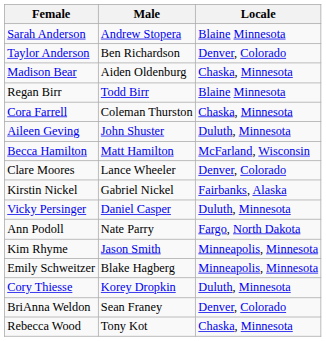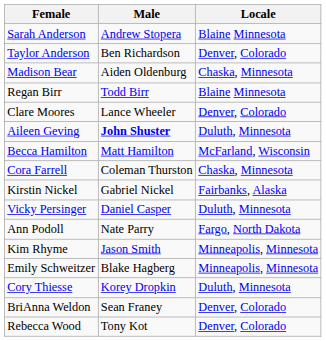 <table class="wikitable">
 <tr>
 <th scope="col">Female</th>
 <th scope="col">Male</th>
 <th scope="col">Locale</th>
 </tr>
 <tr>
 <td><a href='#'>Sarah Anderson</a></td>
 <td><a href='#'>Andrew Stopera</a></td>
 <td> <a href='#'>Blaine</a> <a href='#'>Minnesota</a></td>
 </tr>
 <tr>
 <td><a href='#'>Taylor Anderson</a></td>
 <td>Ben Richardson</td>
 <td> <a href='#'>Denver</a>, <a href='#'>Colorado</a></td>
 </tr>
 <tr>
 <td><a href='#'>Madison Bear</a></td>
 <td>Aiden Oldenburg</td>
 <td> <a href='#'>Chaska</a>, <a href='#'>Minnesota</a></td>
 </tr>
 <tr>
 <td>Regan Birr</td>
 <td><a href='#'>Todd Birr</a></td>
 <td> <a href='#'>Blaine</a> <a href='#'>Minnesota</a></td>
 </tr>
 <tr>
-<td><a href='#'>Cora Farrell</a></td>
-<td>Coleman Thurston</td>
-<td> <a href='#'>Chaska</a>, <a href='#'>Minnesota</a></td>
+<td>Clare Moores</td>
+<td>Lance Wheeler</td>
+<td> <a href='#'>Denver</a>, <a href='#'>Colorado</a></td>
 </tr>
 <tr>
 <td><a href='#'>Aileen Geving</a></td>
-<td><a href='#'>John Shuster</a></td>
+<td><strong><a href='#'>John Shuster</a></strong></td>
 <td> <a href='#'>Duluth</a>, <a href='#'>Minnesota</a></td>
 </tr>
 <tr>
 <td><a href='#'>Becca Hamilton</a></td>
 <td><a href='#'>Matt Hamilton</a></td>
 <td> <a href='#'>McFarland</a>, <a href='#'>Wisconsin</a></td>
 </tr>
 <tr>
-<td>Clare Moores</td>
-<td>Lance Wheeler</td>
-<td> <a href='#'>Denver</a>, <a href='#'>Colorado</a></td>
+<td><a href='#'>Cora Farrell</a></td>
+<td>Coleman Thurston</td>
+<td> <a href='#'>Chaska</a>, <a href='#'>Minnesota</a></td>
 </tr>
 <tr>
 <td>Kirstin Nickel</td>
 <td>Gabriel Nickel</td>
 <td> <a href='#'>Fairbanks</a>, <a href='#'>Alaska</a></td>
 </tr>
 <tr>
 <td><a href='#'>Vicky Persinger</a></td>
 <td><a href='#'>Daniel Casper</a></td>
 <td> <a href='#'>Duluth</a>, <a href='#'>Minnesota</a></td>
 </tr>
 <tr>
 <td>Ann Podoll</td>
 <td>Nate Parry</td>
 <td> <a href='#'>Fargo</a>, <a href='#'>North Dakota</a></td>
 </tr>
 <tr>
 <td>Kim Rhyme</td>
 <td><a href='#'>Jason Smith</a></td>
 <td> <a href='#'>Minneapolis</a>, <a href='#'>Minnesota</a></td>
 </tr>
 <tr>
 <td>Emily Schweitzer</td>
 <td>Blake Hagberg</td>
 <td> <a href='#'>Minneapolis</a>, <a href='#'>Minnesota</a></td>
 </tr>
 <tr>
 <td><a href='#'>Cory Thiesse</a></td>
 <td><a href='#'>Korey Dropkin</a></td>
 <td> <a href='#'>Duluth</a>, <a href='#'>Minnesota</a></td>
 </tr>
 <tr>
 <td>BriAnna Weldon</td>
 <td>Sean Franey</td>
 <td> <a href='#'>Denver</a>, <a href='#'>Colorado</a></td>
 </tr>
 <tr>
 <td>Rebecca Wood</td>
 <td>Tony Kot</td>
-<td> <a href='#'>Chaska</a>, <a href='#'>Minnesota</a></td>
+<td> <a href='#'>Denver</a>, <a href='#'>Colorado</a></td>
 </tr>
 </table>
